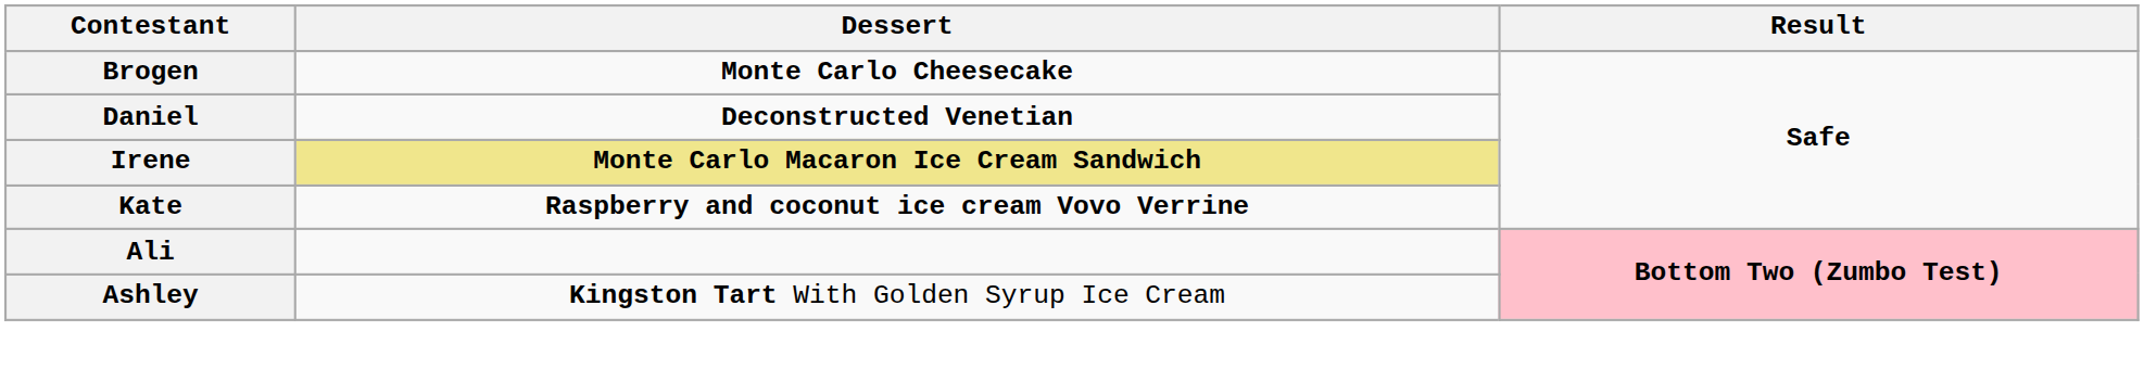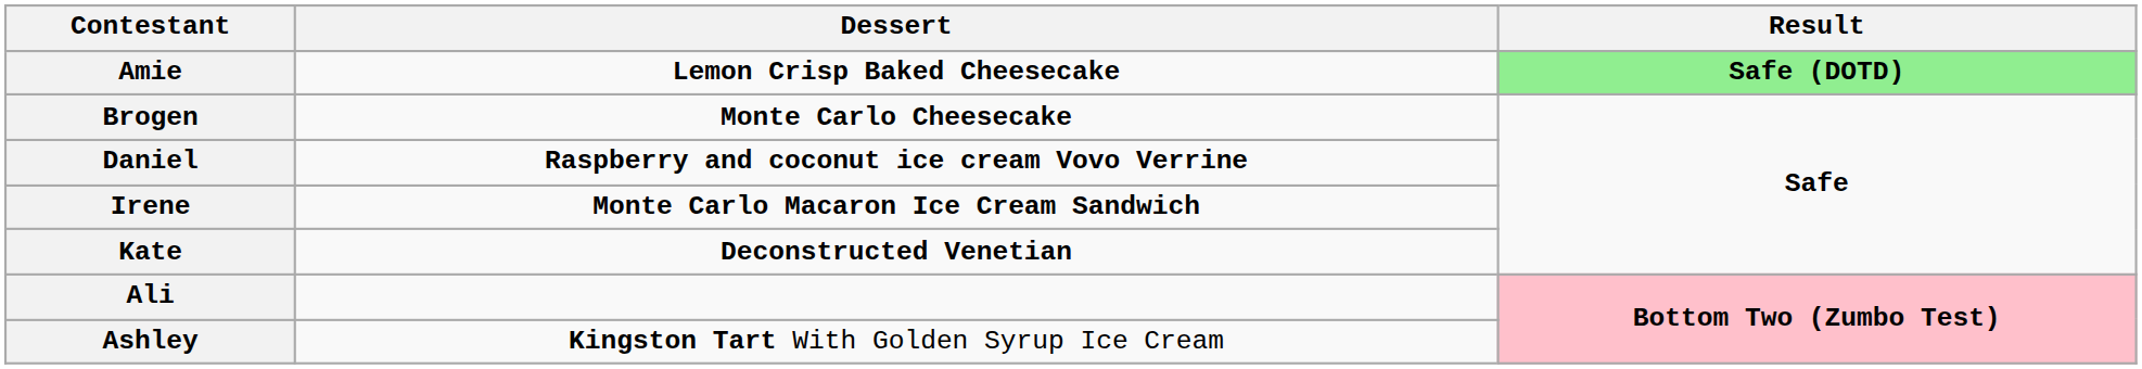 <table class="wikitable plainrowheaders" style="text-align:center; font-size:90%; width:80em;">
 <tr>
 <th>Contestant</th>
 <th>Dessert</th>
 <th>Result</th>
+</tr>
+<tr>
+<th>Amie</th>
+<td><strong>Lemon Crisp Baked Cheesecake</strong></td>
+<td style="background:lightgreen;"><strong>Safe (DOTD)</strong></td>
 </tr>
 <tr>
 <th>Brogen</th>
 <td><strong>Monte Carlo Cheesecake</strong></td>
 <td rowspan="4"><strong>Safe</strong></td>
 </tr>
 <tr>
 <th>Daniel</th>
-<td><strong>Deconstructed Venetian</strong></td>
+<td><strong>Raspberry and coconut ice cream Vovo Verrine</strong></td>
 </tr>
 <tr>
 <th>Irene</th>
-<td style="background: khaki;"><strong>Monte Carlo Macaron Ice Cream Sandwich</strong></td>
+<td><strong>Monte Carlo Macaron Ice Cream Sandwich</strong></td>
 </tr>
 <tr>
 <th>Kate</th>
-<td><strong>Raspberry and coconut ice cream Vovo Verrine</strong></td>
+<td><strong>Deconstructed Venetian</strong></td>
 </tr>
 <tr>
 <th>Ali</th>
 <td></td>
 <td rowspan="2" style="background:pink;"><strong>Bottom Two (Zumbo Test)</strong></td>
 </tr>
 <tr>
 <th>Ashley</th>
 <td><strong>Kingston Tart</strong> With Golden Syrup Ice Cream</td>
 </tr>
 </table>
